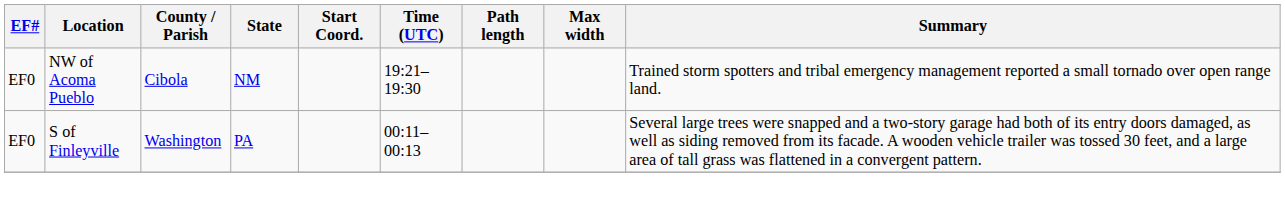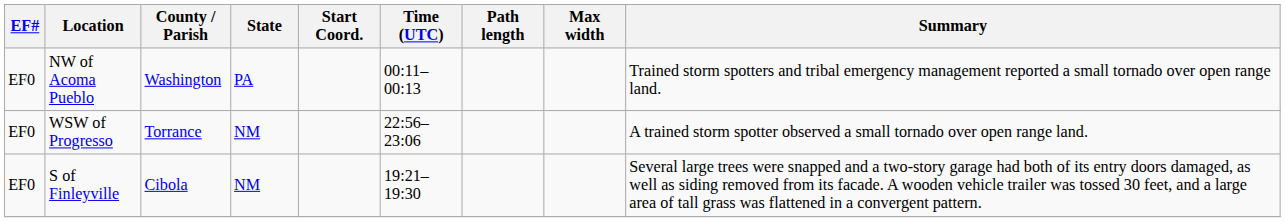 <table class="wikitable sortable" style="width:100%;">
 <tr>
 <th scope="col"  style="width:3%; text-align:center;"><a href='#'>EF#</a></th>
 <th scope="col"  style="width:7%; text-align:center;" class="unsortable">Location</th>
 <th scope="col"  style="width:6%; text-align:center;" class="unsortable">County / Parish</th>
 <th scope="col"  style="width:5%; text-align:center;">State</th>
 <th scope="col"  style="width:6%; text-align:center;">Start Coord.</th>
 <th scope="col"  style="width:6%; text-align:center;">Time (<a href='#'>UTC</a>)</th>
 <th scope="col"  style="width:6%; text-align:center;">Path length</th>
 <th scope="col"  style="width:6%; text-align:center;">Max width</th>
 <th scope="col" class="unsortable" style="width:48%; text-align:center;">Summary</th>
 </tr>
 <tr>
 <td bgcolor=>EF0</td>
 <td>NW of <a href='#'>Acoma Pueblo</a></td>
-<td><a href='#'>Cibola</a></td>
-<td><a href='#'>NM</a></td>
+<td><a href='#'>Washington</a></td>
+<td><a href='#'>PA</a></td>
 <td></td>
-<td>19:21–19:30</td>
+<td>00:11–00:13</td>
 <td></td>
 <td></td>
 <td>Trained storm spotters and tribal emergency management reported a small tornado over open range land.</td>
 </tr>
 <tr>
 <td bgcolor=>EF0</td>
+<td>WSW of <a href='#'>Progresso</a></td>
+<td><a href='#'>Torrance</a></td>
+<td><a href='#'>NM</a></td>
+<td></td>
+<td>22:56–23:06</td>
+<td></td>
+<td></td>
+<td>A trained storm spotter observed a small tornado over open range land.</td>
+</tr>
+<tr>
+<td bgcolor=>EF0</td>
 <td>S of <a href='#'>Finleyville</a></td>
-<td><a href='#'>Washington</a></td>
-<td><a href='#'>PA</a></td>
+<td><a href='#'>Cibola</a></td>
+<td><a href='#'>NM</a></td>
 <td></td>
-<td>00:11–00:13</td>
+<td>19:21–19:30</td>
 <td></td>
 <td></td>
 <td>Several large trees were snapped and a two-story garage had both of its entry doors damaged, as well as siding removed from its facade. A wooden vehicle trailer was tossed 30 feet, and a large area of tall grass was flattened in a convergent pattern.</td>
 </tr>
 <tr>
 </tr>
 </table>
